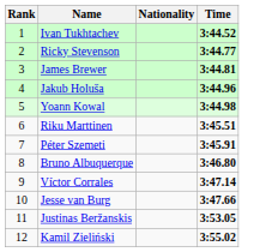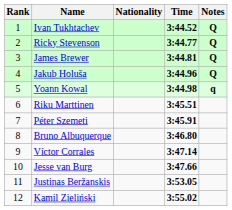 <table class="wikitable sortable" style="text-align:center">
 <tr>
 <th>Rank</th>
 <th>Name</th>
 <th>Nationality</th>
 <th>Time</th>
+<th>Notes</th>
 </tr>
 <tr bgcolor=ccffcc>
 <td>1</td>
 <td align=left><a href='#'>Ivan Tukhtachev</a></td>
 <td align=left></td>
 <td><strong>3:44.52</strong></td>
+<td><strong>Q</strong></td>
 </tr>
 <tr bgcolor=ccffcc>
 <td>2</td>
 <td align=left><a href='#'>Ricky Stevenson</a></td>
 <td align=left></td>
 <td><strong>3:44.77</strong></td>
+<td><strong>Q</strong></td>
 </tr>
 <tr bgcolor=ccffcc>
 <td>3</td>
 <td align=left><a href='#'>James Brewer</a></td>
 <td align=left></td>
 <td><strong>3:44.81</strong></td>
+<td><strong>Q</strong></td>
 </tr>
 <tr bgcolor=ccffcc>
 <td>4</td>
 <td align=left><a href='#'>Jakub Holuša</a></td>
 <td align=left></td>
 <td><strong>3:44.96</strong></td>
+<td><strong>Q</strong></td>
 </tr>
 <tr bgcolor=ddffdd>
 <td>5</td>
 <td align=left><a href='#'>Yoann Kowal</a></td>
 <td align=left></td>
 <td><strong>3:44.98</strong></td>
+<td><strong>q</strong></td>
 </tr>
 <tr>
 <td>6</td>
 <td align=left><a href='#'>Riku Marttinen</a></td>
 <td align=left></td>
 <td><strong>3:45.51</strong></td>
+<td></td>
 </tr>
 <tr>
 <td>7</td>
 <td align=left><a href='#'>Péter Szemeti</a></td>
 <td align=left></td>
 <td><strong>3:45.91</strong></td>
+<td></td>
 </tr>
 <tr>
 <td>8</td>
 <td align=left><a href='#'>Bruno Albuquerque</a></td>
 <td align=left></td>
 <td><strong>3:46.80</strong></td>
+<td></td>
 </tr>
 <tr>
 <td>9</td>
 <td align=left><a href='#'>Víctor Corrales</a></td>
 <td align=left></td>
 <td><strong>3:47.14</strong></td>
+<td></td>
 </tr>
 <tr>
 <td>10</td>
 <td align=left><a href='#'>Jesse van Burg</a></td>
 <td align=left></td>
 <td><strong>3:47.66</strong></td>
+<td></td>
 </tr>
 <tr>
 <td>11</td>
 <td align=left><a href='#'>Justinas Beržanskis</a></td>
 <td align=left></td>
 <td><strong>3:53.05</strong></td>
+<td></td>
 </tr>
 <tr>
 <td>12</td>
 <td align=left><a href='#'>Kamil Zieliński</a></td>
 <td align=left></td>
 <td><strong>3:55.02</strong></td>
+<td></td>
 </tr>
 </table>
